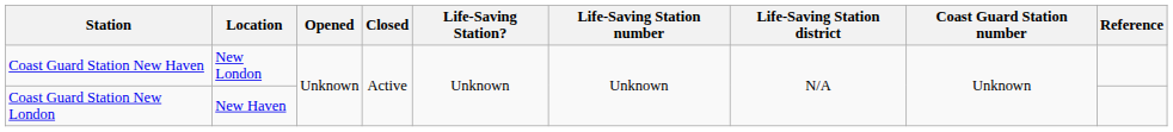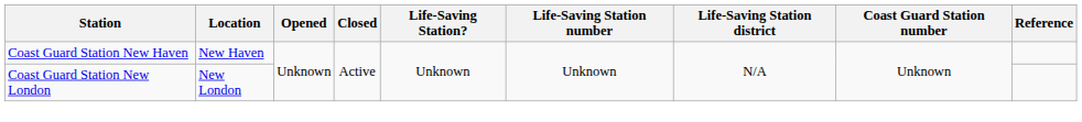 <table class="wikitable sortable" style="text-align:left;">
 <tr>
 <th>Station</th>
 <th>Location</th>
 <th>Opened</th>
 <th>Closed</th>
 <th>Life-Saving Station?</th>
 <th>Life-Saving Station number</th>
 <th>Life-Saving Station district</th>
 <th>Coast Guard Station number</th>
 <th>Reference</th>
 </tr>
 <tr>
 <td><a href='#'>Coast Guard Station New Haven</a></td>
-<td><a href='#'>New London</a></td>
+<td><a href='#'>New Haven</a></td>
 <td rowspan="2" align="center">Unknown</td>
 <td rowspan="2" align="center">Active</td>
 <td rowspan="2" align="center">Unknown</td>
 <td rowspan="2" align="center">Unknown</td>
 <td rowspan="2" align="center">N/A</td>
 <td rowspan="2" align="center">Unknown</td>
 <td align="center"></td>
 </tr>
 <tr>
 <td><a href='#'>Coast Guard Station New London</a></td>
-<td><a href='#'>New Haven</a></td>
+<td><a href='#'>New London</a></td>
 <td align="center"></td>
 </tr>
 </table>
